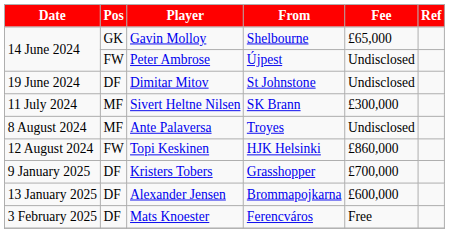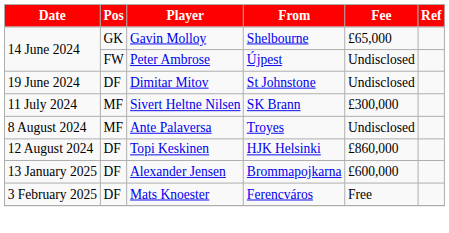 <table class="wikitable"  style="text-align:left; font-size:90%; ">
 <tr>
 <th style="background:#FF0000; color:white;" scope="col"><strong>Date</strong></th>
 <th style="background:#FF0000; color:white;" scope="col"><strong>Pos</strong></th>
 <th style="background:#FF0000; color:white;" scope="col"><strong>Player</strong></th>
 <th style="background:#FF0000; color:white;" scope="col"><strong>From</strong></th>
 <th style="background:#FF0000; color:white;" scope="col"><strong>Fee</strong></th>
 <th style="background:#FF0000; color:white;" scope="col"><strong>Ref</strong></th>
 </tr>
 <tr>
 <td rowspan=2>14 June 2024</td>
 <td>GK</td>
 <td> <a href='#'>Gavin Molloy</a></td>
 <td> <a href='#'>Shelbourne</a></td>
 <td>£65,000</td>
 <td></td>
 </tr>
 <tr>
 <td>FW</td>
 <td> <a href='#'>Peter Ambrose</a></td>
 <td> <a href='#'>Újpest</a></td>
 <td>Undisclosed</td>
 <td></td>
 </tr>
 <tr>
 <td>19 June 2024</td>
 <td>DF</td>
 <td> <a href='#'>Dimitar Mitov</a></td>
 <td> <a href='#'>St Johnstone</a></td>
 <td>Undisclosed</td>
 <td></td>
 </tr>
 <tr>
 <td>11 July 2024</td>
 <td>MF</td>
 <td> <a href='#'>Sivert Heltne Nilsen</a></td>
 <td> <a href='#'>SK Brann</a></td>
 <td>£300,000</td>
 <td></td>
 </tr>
 <tr>
 <td>8 August 2024</td>
 <td>MF</td>
 <td> <a href='#'>Ante Palaversa</a></td>
 <td> <a href='#'>Troyes</a></td>
 <td>Undisclosed</td>
 <td></td>
 </tr>
 <tr>
 <td>12 August 2024</td>
-<td>FW</td>
+<td>DF</td>
 <td> <a href='#'>Topi Keskinen</a></td>
 <td> <a href='#'>HJK Helsinki</a></td>
 <td>£860,000</td>
-<td></td>
-</tr>
-<tr>
-<td>9 January 2025</td>
-<td>DF</td>
-<td> <a href='#'>Kristers Tobers</a></td>
-<td> <a href='#'>Grasshopper</a></td>
-<td>£700,000</td>
 <td></td>
 </tr>
 <tr>
 <td>13 January 2025</td>
 <td>DF</td>
 <td> <a href='#'>Alexander Jensen</a></td>
 <td> <a href='#'>Brommapojkarna</a></td>
 <td>£600,000</td>
 <td></td>
 </tr>
 <tr>
 <td>3 February 2025</td>
 <td>DF</td>
 <td> <a href='#'>Mats Knoester</a></td>
 <td> <a href='#'>Ferencváros</a></td>
 <td>Free</td>
 <td></td>
 </tr>
 <tr>
 </tr>
 </table>
